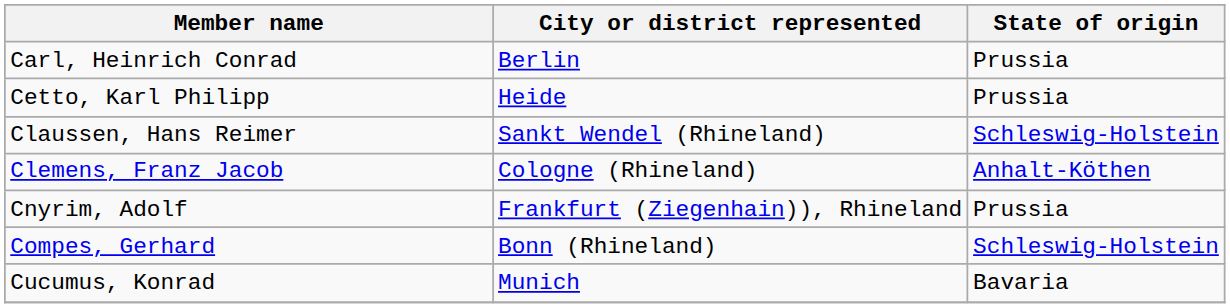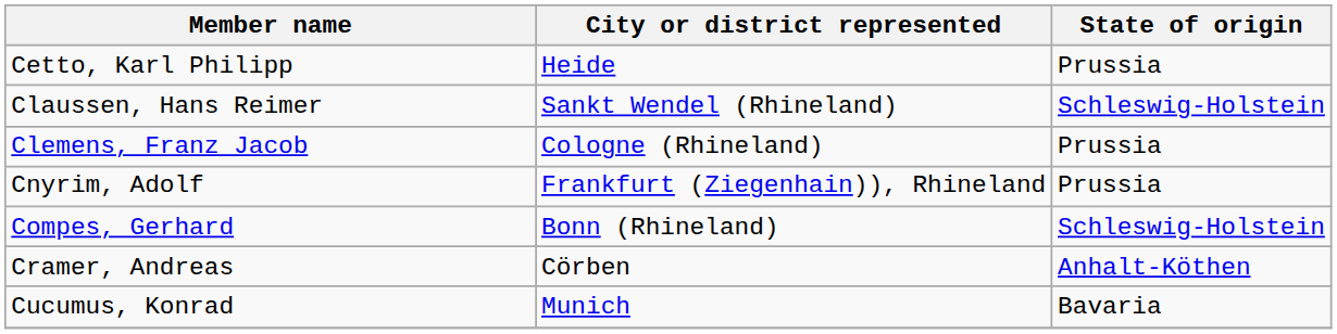 <table class="wikitable">
 <tr>
 <th width="40%">Member name</th>
 <th>City or district represented</th>
 <th>State of origin</th>
-</tr>
-<tr>
-<td>Carl, Heinrich Conrad</td>
-<td><a href='#'>Berlin</a></td>
-<td>Prussia</td>
 </tr>
 <tr>
 <td>Cetto, Karl Philipp</td>
 <td><a href='#'>Heide</a></td>
 <td>Prussia</td>
 </tr>
 <tr>
 <td>Claussen, Hans Reimer</td>
 <td><a href='#'>Sankt Wendel</a> (Rhineland)</td>
 <td><a href='#'>Schleswig-Holstein</a></td>
 </tr>
 <tr>
 <td><a href='#'>Clemens, Franz Jacob</a></td>
 <td><a href='#'>Cologne</a> (Rhineland)</td>
-<td><a href='#'>Anhalt-Köthen</a></td>
+<td>Prussia</td>
 </tr>
 <tr>
 <td>Cnyrim, Adolf</td>
 <td><a href='#'>Frankfurt</a> (<a href='#'>Ziegenhain</a>)), Rhineland</td>
 <td>Prussia</td>
 </tr>
 <tr>
 <td><a href='#'>Compes, Gerhard</a></td>
 <td><a href='#'>Bonn</a> (Rhineland)</td>
 <td><a href='#'>Schleswig-Holstein</a></td>
 </tr>
 <tr>
+<td>Cramer, Andreas</td>
+<td>Cörben</td>
+<td><a href='#'>Anhalt-Köthen</a></td>
+</tr>
+<tr>
 <td>Cucumus, Konrad</td>
 <td><a href='#'>Munich</a></td>
 <td>Bavaria</td>
 </tr>
 <tr>
 </tr>
 </table>
